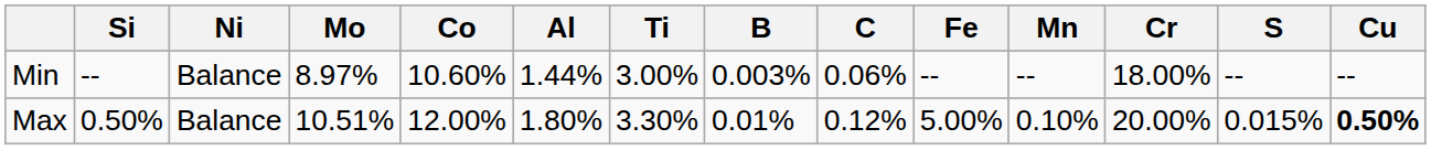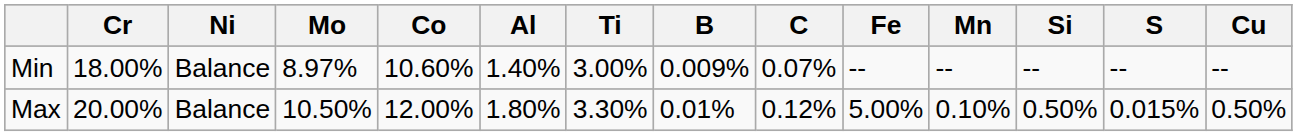 <table class="wikitable">
 <tr>
 <th></th>
-<th>Si</th>
+<th>Cr</th>
 <th>Ni</th>
 <th>Mo</th>
 <th>Co</th>
 <th>Al</th>
 <th>Ti</th>
 <th>B</th>
 <th>C</th>
 <th>Fe</th>
 <th>Mn</th>
-<th>Cr</th>
+<th>Si</th>
 <th>S</th>
 <th>Cu</th>
 </tr>
 <tr>
 <td>Min</td>
-<td>--</td>
+<td>18.00%</td>
 <td>Balance</td>
 <td>8.97%</td>
 <td>10.60%</td>
-<td>1.44%</td>
+<td>1.40%</td>
 <td>3.00%</td>
-<td>0.003%</td>
-<td>0.06%</td>
+<td>0.009%</td>
+<td>0.07%</td>
 <td>--</td>
 <td>--</td>
-<td>18.00%</td>
+<td>--</td>
 <td>--</td>
 <td>--</td>
 </tr>
 <tr>
 <td>Max</td>
-<td>0.50%</td>
+<td>20.00%</td>
 <td>Balance</td>
-<td>10.51%</td>
+<td>10.50%</td>
 <td>12.00%</td>
 <td>1.80%</td>
 <td>3.30%</td>
 <td>0.01%</td>
 <td>0.12%</td>
 <td>5.00%</td>
 <td>0.10%</td>
-<td>20.00%</td>
+<td>0.50%</td>
 <td>0.015%</td>
-<td><strong>0.50%</strong></td>
+<td>0.50%</td>
 </tr>
 </table>
